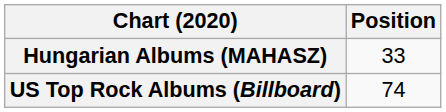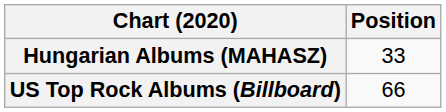 <table class="wikitable sortable plainrowheaders" style="text-align:center">
 <tr>
 <th scope="col">Chart (2020)</th>
 <th scope="col">Position</th>
 </tr>
 <tr>
 <th scope="row">Hungarian Albums (MAHASZ)</th>
 <td>33</td>
 </tr>
 <tr>
 <th scope="row">US Top Rock Albums (<em>Billboard</em>)</th>
-<td>74</td>
+<td>66</td>
 </tr>
 </table>
